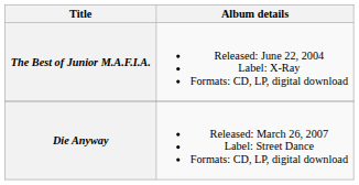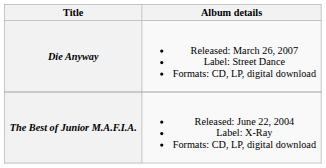 <table class="wikitable plainrowheaders" style="text-align:center;" border="1">
 <tr>
 <th scope="col" style="width:13em;">Title</th>
 <th scope="col" style="width:17em;">Album details</th>
 </tr>
 <tr>
-<th scope="row"><em>The Best of Junior M.A.F.I.A.</em></th>
-<td><br><ul><li>Released: June 22, 2004</li><li>Label: X-Ray</li><li>Formats: CD, LP, digital download</li></ul></td>
+<th scope="row"><em>Die Anyway</em></th>
+<td><br><ul><li>Released: March 26, 2007</li><li>Label: Street Dance</li><li>Formats: CD, LP, digital download</li></ul></td>
 </tr>
 <tr>
 </tr>
 <tr>
-<th scope="row"><em>Die Anyway</em></th>
-<td><br><ul><li>Released: March 26, 2007</li><li>Label: Street Dance</li><li>Formats: CD, LP, digital download</li></ul></td>
+<th scope="row"><em>The Best of Junior M.A.F.I.A.</em></th>
+<td><br><ul><li>Released: June 22, 2004</li><li>Label: X-Ray</li><li>Formats: CD, LP, digital download</li></ul></td>
 </tr>
 </table>
